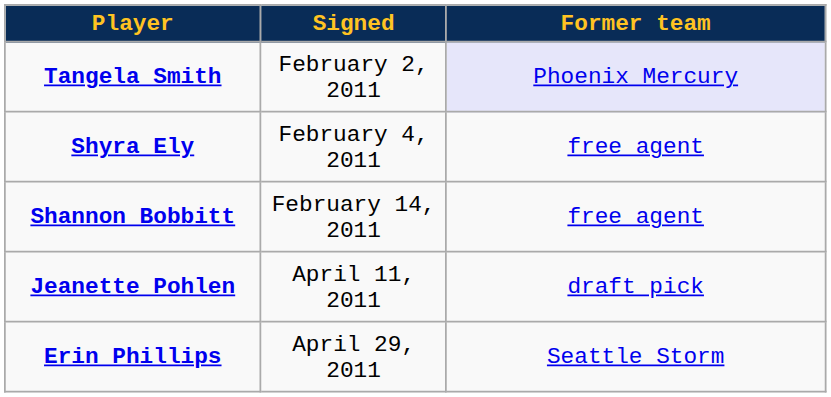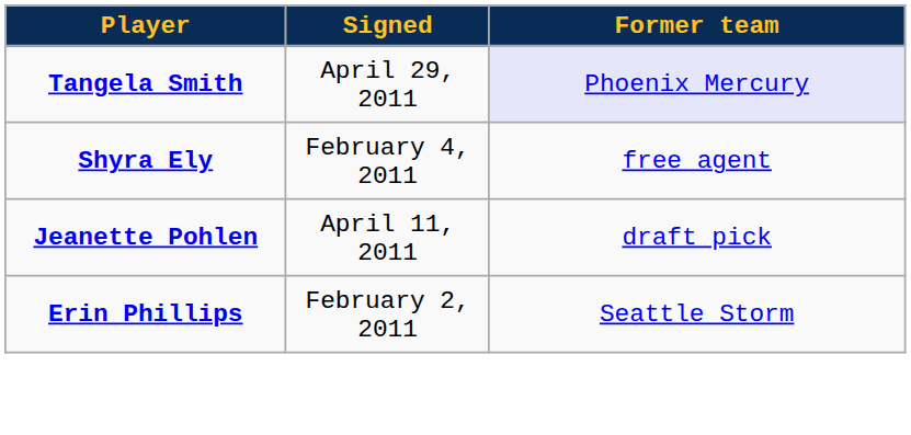 <table class="wikitable" style="text-align: center">
 <tr align="center" bgcolor="#dddddd">
 <td style="background:#092C57;color:#FFC322; width:140px"><strong>Player</strong></td>
 <td style="background:#092C57;color:#FFC322; width:100px"><strong>Signed</strong></td>
 <td style="background:#092C57;color:#FFC322; width:210px"><strong>Former team</strong></td>
 </tr>
 <tr style="height:40px">
 <td><strong><a href='#'>Tangela Smith</a></strong></td>
-<td>February 2, 2011</td>
+<td>April 29, 2011</td>
 <td style="background: lavender;"><a href='#'>Phoenix Mercury</a></td>
 </tr>
 <tr style="height:40px">
 <td><strong><a href='#'>Shyra Ely</a></strong></td>
 <td>February 4, 2011</td>
-<td><a href='#'>free agent</a></td>
-</tr>
-<tr style="height:40px">
-<td><strong><a href='#'>Shannon Bobbitt</a></strong></td>
-<td>February 14, 2011</td>
 <td><a href='#'>free agent</a></td>
 </tr>
 <tr style="height:40px">
 <td><strong><a href='#'>Jeanette Pohlen</a></strong></td>
 <td>April 11, 2011</td>
 <td><a href='#'>draft pick</a></td>
 </tr>
 <tr style="height:40px">
 <td><strong><a href='#'>Erin Phillips</a></strong></td>
-<td>April 29, 2011</td>
+<td>February 2, 2011</td>
 <td><a href='#'>Seattle Storm</a></td>
 </tr>
 </table>
